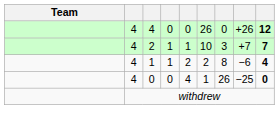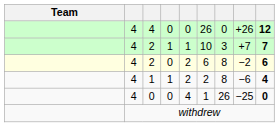 <table class="wikitable" style="text-align:center">
 <tr>
 <th width="175">Team</th>
 <th width="20"></th>
 <th width="20"></th>
 <th width="20"></th>
 <th width="20"></th>
 <th width="20"></th>
 <th width="20"></th>
 <th width="20"></th>
 <th width="20"></th>
 </tr>
 <tr bgcolor=ccffcc>
 <td align=left></td>
 <td>4</td>
 <td>4</td>
 <td>0</td>
 <td>0</td>
 <td>26</td>
 <td>0</td>
 <td>+26</td>
 <td><strong>12</strong></td>
 </tr>
 <tr bgcolor=ccffcc>
 <td align=left></td>
 <td>4</td>
 <td>2</td>
 <td>1</td>
 <td>1</td>
 <td>10</td>
 <td>3</td>
 <td>+7</td>
 <td><strong>7</strong></td>
 </tr>
+<tr bgcolor=lightyellow>
+<td align=left></td>
+<td>4</td>
+<td>2</td>
+<td>0</td>
+<td>2</td>
+<td>6</td>
+<td>8</td>
+<td>−2</td>
+<td><strong>6</strong></td>
+</tr>
 <tr>
 <td align=left></td>
 <td>4</td>
 <td>1</td>
 <td>1</td>
 <td>2</td>
 <td>2</td>
 <td>8</td>
 <td>−6</td>
 <td><strong>4</strong></td>
 </tr>
 <tr>
 <td align=left></td>
 <td>4</td>
 <td>0</td>
 <td>0</td>
 <td>4</td>
 <td>1</td>
 <td>26</td>
 <td>−25</td>
 <td><strong>0</strong></td>
 </tr>
 <tr>
 <td align=left></td>
 <td colspan="8" align=center><em>withdrew</em></td>
 </tr>
 </table>
